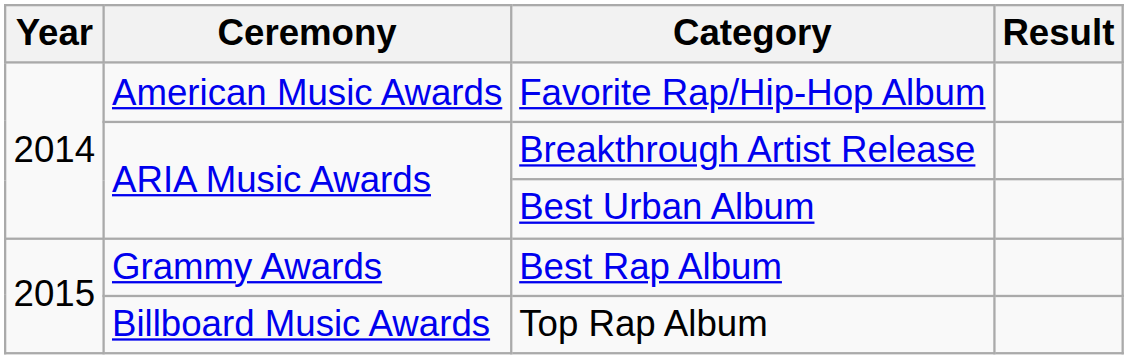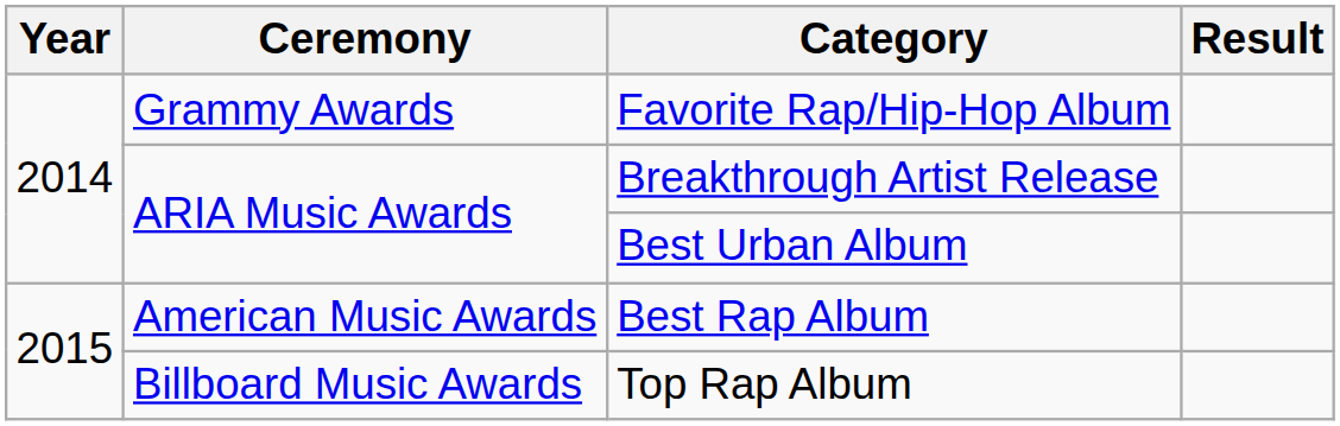 <table class="wikitable">
 <tr>
 <th>Year</th>
 <th>Ceremony</th>
 <th>Category</th>
 <th>Result</th>
 </tr>
 <tr>
 <td rowspan="3">2014</td>
-<td><a href='#'>American Music Awards</a></td>
+<td><a href='#'>Grammy Awards</a></td>
 <td><a href='#'>Favorite Rap/Hip-Hop Album</a></td>
 <td></td>
 </tr>
 <tr>
 <td rowspan="2"><a href='#'>ARIA Music Awards</a></td>
 <td><a href='#'>Breakthrough Artist Release</a></td>
 <td></td>
 </tr>
 <tr>
 <td><a href='#'>Best Urban Album</a></td>
 <td></td>
 </tr>
 <tr>
 <td rowspan="2">2015</td>
-<td><a href='#'>Grammy Awards</a></td>
+<td><a href='#'>American Music Awards</a></td>
 <td><a href='#'>Best Rap Album</a></td>
 <td></td>
 </tr>
 <tr>
 <td><a href='#'>Billboard Music Awards</a></td>
 <td>Top Rap Album</td>
 <td></td>
 </tr>
 </table>
